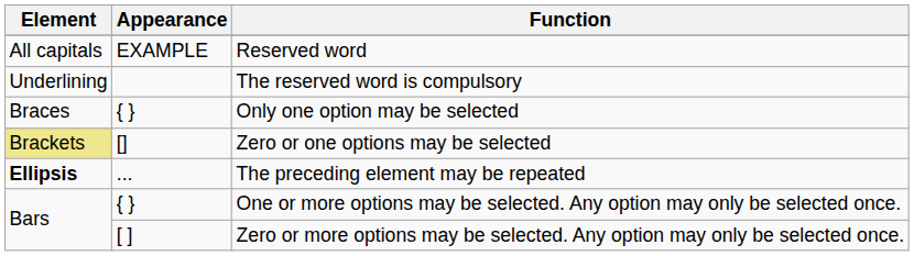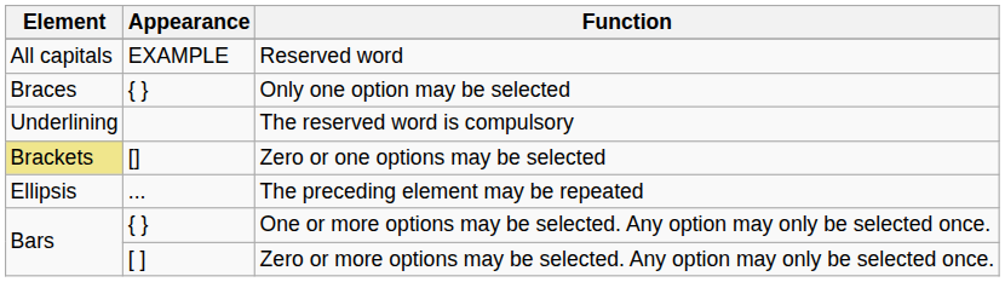 <table class="wikitable">
 <tr>
 <th>Element</th>
 <th>Appearance</th>
 <th>Function</th>
 </tr>
 <tr>
 </tr>
 <tr>
 <td>All capitals</td>
 <td>EXAMPLE</td>
 <td>Reserved word</td>
 </tr>
 <tr>
+<td>Braces</td>
+<td>{ }</td>
+<td>Only one option may be selected</td>
+</tr>
+<tr>
 <td>Underlining</td>
 <td></td>
 <td>The reserved word is compulsory</td>
-</tr>
-<tr>
-<td>Braces</td>
-<td>{ }</td>
-<td>Only one option may be selected</td>
 </tr>
 <tr>
 <td style="background: khaki;">Brackets</td>
 <td>[]</td>
 <td>Zero or one options may be selected</td>
 </tr>
 <tr>
-<td><strong>Ellipsis</strong></td>
+<td>Ellipsis</td>
 <td>...</td>
 <td>The preceding element may be repeated</td>
 </tr>
 <tr>
 <td rowspan="2">Bars</td>
 <td>{ }</td>
 <td>One or more options may be selected. Any option may only be selected once.</td>
 </tr>
 <tr>
 <td>[ ]</td>
 <td>Zero or more options may be selected. Any option may only be selected once.</td>
 </tr>
 </table>
